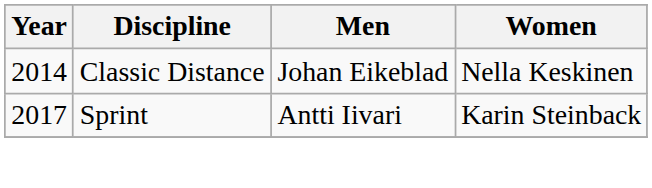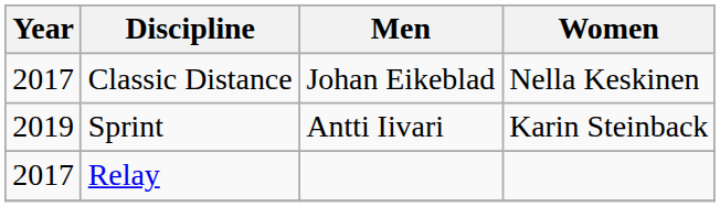 <table class="wikitable">
 <tr>
 <th>Year</th>
 <th>Discipline</th>
 <th>Men</th>
 <th>Women</th>
 </tr>
 <tr>
-<td>2014</td>
+<td>2017</td>
 <td>Classic Distance</td>
 <td>Johan Eikeblad</td>
 <td>Nella Keskinen</td>
 </tr>
 <tr>
-<td>2017</td>
+<td>2019</td>
 <td>Sprint</td>
 <td>Antti Iivari</td>
 <td>Karin Steinback</td>
 </tr>
 <tr>
+<td>2017</td>
+<td><a href='#'>Relay</a></td>
+<td></td>
+<td></td>
+</tr>
+<tr>
 </tr>
 </table>
